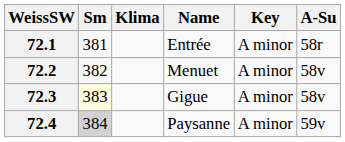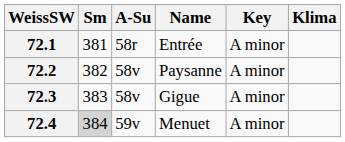 <table border="1" class="wikitable sortable">
 <tr>
 <th data-sort-type="number">WeissSW</th>
 <th>Sm</th>
-<th>Klima</th>
+<th>A-Su</th>
 <th class="unsortable">Name</th>
 <th class="unsortable">Key</th>
-<th>A-Su</th>
+<th>Klima</th>
 </tr>
 <tr>
 <th data-sort-value="1">72.1</th>
 <td>381</td>
-<td></td>
+<td>58r</td>
 <td>Entrée</td>
 <td>A minor</td>
-<td>58r</td>
+<td></td>
 </tr>
 <tr>
 <th data-sort-value="2">72.2</th>
 <td>382</td>
+<td>58v</td>
+<td>Paysanne</td>
+<td>A minor</td>
 <td></td>
-<td>Menuet</td>
-<td>A minor</td>
-<td>58v</td>
 </tr>
 <tr>
 <th data-sort-value="3">72.3</th>
-<td style="background: lightyellow;">383</td>
-<td></td>
+<td>383</td>
+<td>58v</td>
 <td>Gigue</td>
 <td>A minor</td>
-<td>58v</td>
+<td></td>
 </tr>
 <tr>
 <th data-sort-value="4">72.4</th>
 <td style="background: lightgrey;">384</td>
+<td>59v</td>
+<td>Menuet</td>
+<td>A minor</td>
 <td></td>
-<td>Paysanne</td>
-<td>A minor</td>
-<td>59v</td>
 </tr>
 </table>
